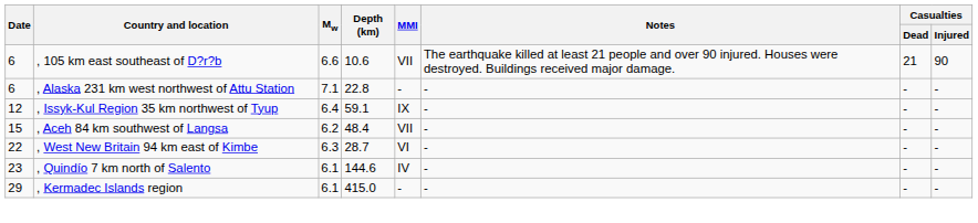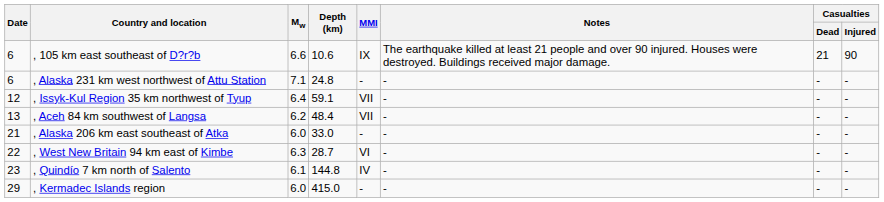 <table class="wikitable sortable" style="border:1px black; margin-left:1em;">
 <tr>
 <th rowspan="2"><small>Date</small></th>
 <th rowspan="2" style="width: 355px"><small>Country and location</small></th>
 <th rowspan="2"><small>M<sub>w</sub></small></th>
 <th rowspan="2"><small>Depth (km)</small></th>
 <th rowspan="2"><small><a href='#'>MMI</a></small></th>
 <th rowspan="2" class="unsortable"><small>Notes</small></th>
 <th colspan="2"><small>Casualties</small></th>
 </tr>
 <tr>
 <th><small>Dead</small></th>
 <th><small>Injured</small></th>
 </tr>
 <tr>
 <td>6</td>
 <td>, 105 km east southeast of <a href='#'>D?r?b</a></td>
 <td>6.6</td>
 <td>10.6</td>
-<td>VII</td>
+<td>IX</td>
 <td>The earthquake killed at least 21 people and over 90 injured. Houses were destroyed. Buildings received major damage.</td>
 <td>21</td>
 <td>90</td>
 </tr>
 <tr>
 <td>6</td>
 <td>, <a href='#'>Alaska</a> 231 km west northwest of <a href='#'>Attu Station</a></td>
 <td>7.1</td>
-<td>22.8</td>
+<td>24.8</td>
 <td>-</td>
 <td>-</td>
 <td>-</td>
 <td>-</td>
 </tr>
 <tr>
 <td>12</td>
 <td>, <a href='#'>Issyk-Kul Region</a> 35 km northwest of <a href='#'>Tyup</a></td>
 <td>6.4</td>
 <td>59.1</td>
-<td>IX</td>
+<td>VII</td>
 <td>-</td>
 <td>-</td>
 <td>-</td>
 </tr>
 <tr>
-<td>15</td>
+<td>13</td>
 <td>, <a href='#'>Aceh</a> 84 km southwest of <a href='#'>Langsa</a></td>
 <td>6.2</td>
 <td>48.4</td>
 <td>VII</td>
+<td>-</td>
+<td>-</td>
+<td>-</td>
+</tr>
+<tr>
+<td>21</td>
+<td>, <a href='#'>Alaska</a> 206 km east southeast of <a href='#'>Atka</a></td>
+<td>6.0</td>
+<td>33.0</td>
+<td>-</td>
 <td>-</td>
 <td>-</td>
 <td>-</td>
 </tr>
 <tr>
 <td>22</td>
 <td>, <a href='#'>West New Britain</a> 94 km east of <a href='#'>Kimbe</a></td>
 <td>6.3</td>
 <td>28.7</td>
 <td>VI</td>
 <td>-</td>
 <td>-</td>
 <td>-</td>
 </tr>
 <tr>
 <td>23</td>
 <td>, <a href='#'>Quindío</a> 7 km north of <a href='#'>Salento</a></td>
 <td>6.1</td>
-<td>144.6</td>
+<td>144.8</td>
 <td>IV</td>
 <td>-</td>
 <td>-</td>
 <td>-</td>
 </tr>
 <tr>
 <td>29</td>
 <td>, <a href='#'>Kermadec Islands</a> region</td>
-<td>6.1</td>
+<td>6.0</td>
 <td>415.0</td>
 <td>-</td>
 <td>-</td>
 <td>-</td>
 <td>-</td>
 </tr>
 <tr>
 </tr>
 </table>
